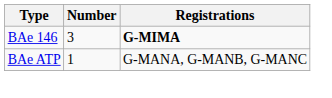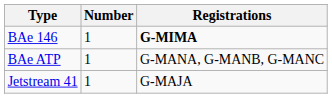 <table class="wikitable">
 <tr>
 <th>Type</th>
 <th>Number</th>
 <th>Registrations</th>
 </tr>
 <tr>
 <td><a href='#'>BAe 146</a></td>
-<td>3</td>
+<td>1</td>
 <td><strong>G-MIMA</strong></td>
 </tr>
 <tr>
 <td><a href='#'>BAe ATP</a></td>
 <td>1</td>
 <td>G-MANA, G-MANB, G-MANC</td>
 </tr>
+<tr>
+<td><a href='#'>Jetstream 41</a></td>
+<td>1</td>
+<td>G-MAJA</td>
+</tr>
 </table>
